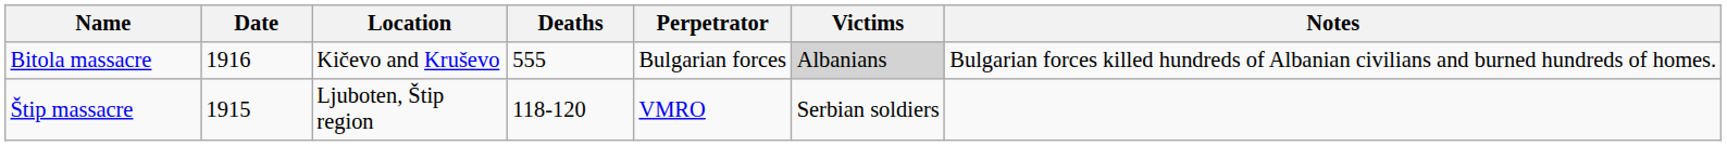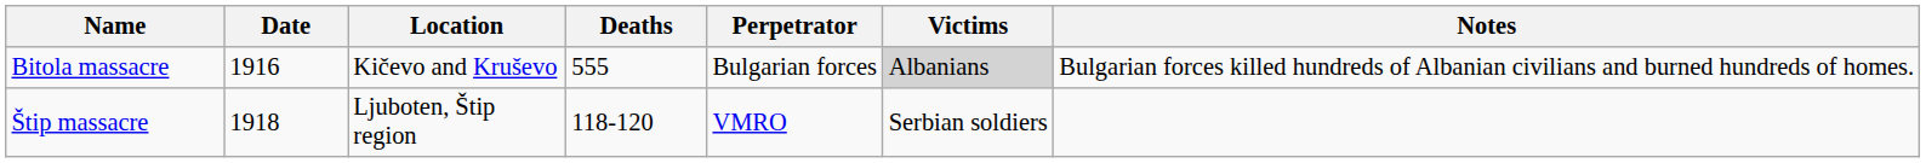 <table class="sortable wikitable" style="font-size:90%;">
 <tr>
 <th style="width:120px;">Name</th>
 <th style="width:65px;">Date</th>
 <th style="width:120px;">Location</th>
 <th style="width:75px;">Deaths</th>
 <th>Perpetrator</th>
 <th>Victims</th>
 <th class="unsortable">Notes</th>
 </tr>
 <tr>
 <td><a href='#'>Bitola massacre</a></td>
 <td>1916</td>
 <td>Kičevo and <a href='#'>Kruševo</a></td>
 <td>555</td>
 <td>Bulgarian forces</td>
 <td style="background: lightgrey;">Albanians</td>
 <td>Bulgarian forces killed hundreds of Albanian civilians and burned hundreds of homes.</td>
 </tr>
 <tr>
 <td><a href='#'>Štip massacre</a></td>
-<td>1915</td>
+<td>1918</td>
 <td>Ljuboten, Štip region</td>
 <td>118-120</td>
 <td><a href='#'>VMRO</a></td>
 <td>Serbian soldiers</td>
 <td></td>
 </tr>
 </table>
